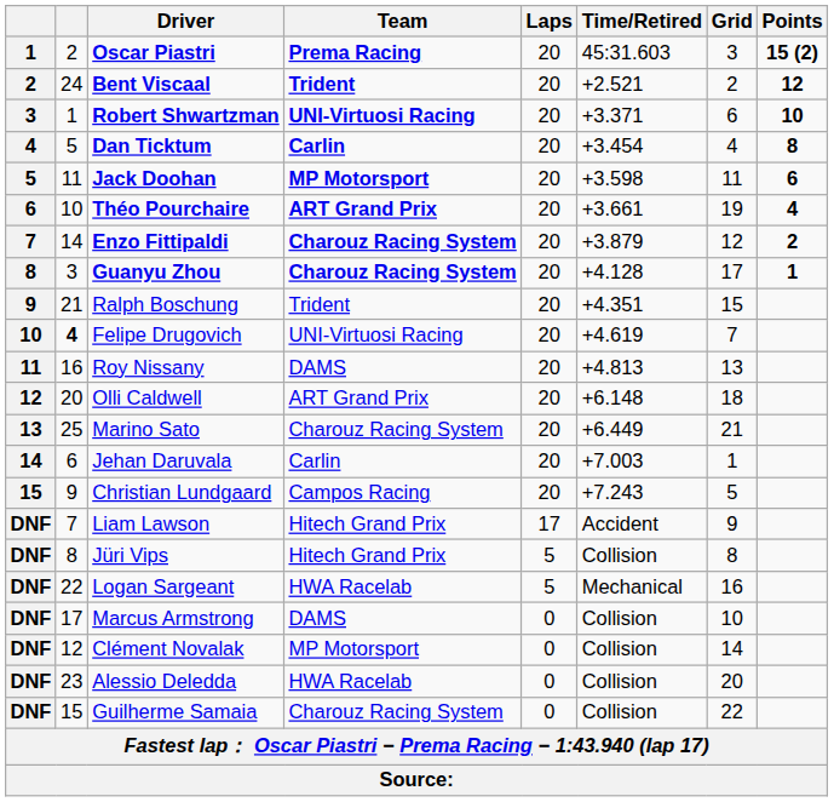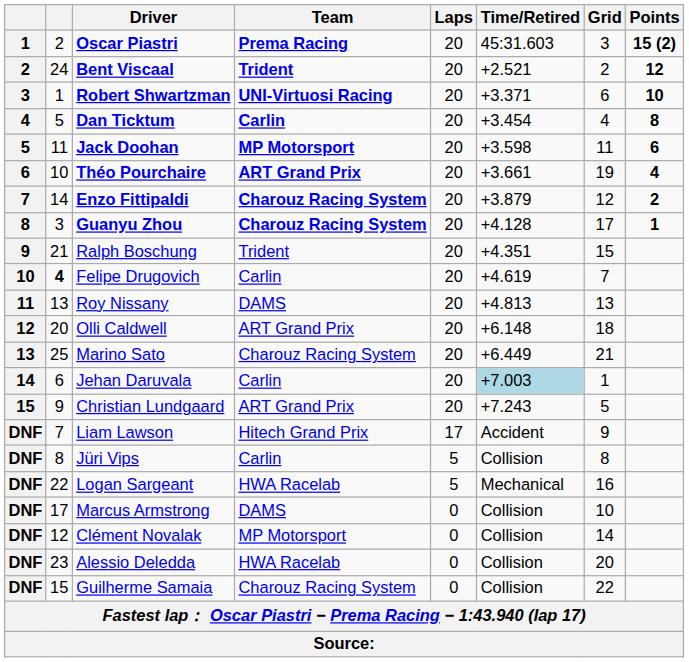 <table class="wikitable" style="font-size: 85%;">
 <tr>
 <th></th>
 <th></th>
 <th>Driver</th>
 <th>Team</th>
 <th>Laps</th>
 <th>Time/Retired</th>
 <th>Grid</th>
 <th>Points</th>
 </tr>
 <tr>
 <th>1</th>
 <td align="center">2</td>
 <td><strong> <a href='#'>Oscar Piastri</a></strong></td>
 <td><a href='#'><strong>Prema Racing</strong></a></td>
 <td align="center">20</td>
 <td>45:31.603</td>
 <td align="center">3</td>
 <td align="center"><strong>15 (2)</strong></td>
 </tr>
 <tr>
 <th>2</th>
 <td align="center">24</td>
 <td><strong> <a href='#'>Bent Viscaal</a></strong></td>
 <td><a href='#'><strong>Trident</strong></a></td>
 <td align="center">20</td>
 <td>+2.521</td>
 <td align="center">2</td>
 <td align="center"><strong>12</strong></td>
 </tr>
 <tr>
 <th>3</th>
 <td align="center">1</td>
 <td><strong> <a href='#'>Robert Shwartzman</a></strong></td>
 <td><a href='#'><strong>UNI-Virtuosi Racing</strong></a></td>
 <td align="center">20</td>
 <td>+3.371</td>
 <td align="center">6</td>
 <td align="center"><strong>10</strong></td>
 </tr>
 <tr>
 <th>4</th>
 <td align="center">5</td>
 <td><strong> <a href='#'>Dan Ticktum</a></strong></td>
 <td><a href='#'><strong>Carlin</strong></a></td>
 <td align="center">20</td>
 <td>+3.454</td>
 <td align="center">4</td>
 <td align="center"><strong>8</strong></td>
 </tr>
 <tr>
 <th>5</th>
 <td align="center">11</td>
 <td><strong> <a href='#'>Jack Doohan</a></strong></td>
 <td><strong><a href='#'>MP Motorsport</a></strong></td>
 <td align="center">20</td>
 <td>+3.598</td>
 <td align="center">11</td>
 <td align="center"><strong>6</strong></td>
 </tr>
 <tr>
 <th>6</th>
 <td align="center">10</td>
 <td><strong> <a href='#'>Théo Pourchaire</a></strong></td>
 <td><strong><a href='#'>ART Grand Prix</a></strong></td>
 <td align="center">20</td>
 <td>+3.661</td>
 <td align="center">19</td>
 <td align="center"><strong>4</strong></td>
 </tr>
 <tr>
 <th>7</th>
 <td align="center">14</td>
 <td><strong> <a href='#'>Enzo Fittipaldi</a></strong></td>
 <td><strong><a href='#'>Charouz Racing System</a></strong></td>
 <td align="center">20</td>
 <td>+3.879</td>
 <td align="center">12</td>
 <td align="center"><strong>2</strong></td>
 </tr>
 <tr>
 <th>8</th>
 <td align="center">3</td>
 <td><strong> <a href='#'>Guanyu Zhou</a></strong></td>
 <td><strong><a href='#'>Charouz Racing System</a></strong></td>
 <td align="center">20</td>
 <td>+4.128</td>
 <td align="center">17</td>
 <td align="center"><strong>1</strong></td>
 </tr>
 <tr>
 <th>9</th>
 <td align="center">21</td>
 <td> <a href='#'>Ralph Boschung</a></td>
 <td><a href='#'>Trident</a></td>
 <td align="center">20</td>
 <td>+4.351</td>
 <td align="center">15</td>
 <td align="center"></td>
 </tr>
 <tr>
 <th>10</th>
 <td align="center"><strong>4</strong></td>
 <td> <a href='#'>Felipe Drugovich</a></td>
-<td><a href='#'>UNI-Virtuosi Racing</a></td>
+<td><a href='#'>Carlin</a></td>
 <td align="center">20</td>
 <td>+4.619</td>
 <td align="center">7</td>
 <td align="center"></td>
 </tr>
 <tr>
 <th>11</th>
-<td align="center">16</td>
+<td align="center">13</td>
 <td> <a href='#'>Roy Nissany</a></td>
 <td><a href='#'>DAMS</a></td>
 <td align="center">20</td>
 <td>+4.813</td>
 <td align="center">13</td>
 <td align="center"></td>
 </tr>
 <tr>
 <th>12</th>
 <td align="center">20</td>
 <td> <a href='#'>Olli Caldwell</a></td>
 <td><a href='#'>ART Grand Prix</a></td>
 <td align="center">20</td>
 <td>+6.148</td>
 <td align="center">18</td>
 <td align="center"></td>
 </tr>
 <tr>
 <th>13</th>
 <td align="center">25</td>
 <td> <a href='#'>Marino Sato</a></td>
 <td><a href='#'>Charouz Racing System</a></td>
 <td align="center">20</td>
 <td>+6.449</td>
 <td align="center">21</td>
 <td align="center"></td>
 </tr>
 <tr>
 <th>14</th>
 <td align="center">6</td>
 <td> <a href='#'>Jehan Daruvala</a></td>
 <td><a href='#'>Carlin</a></td>
 <td align="center">20</td>
-<td>+7.003</td>
+<td style="background: lightblue;">+7.003</td>
 <td align="center">1</td>
 <td align="center"></td>
 </tr>
 <tr>
 <th>15</th>
 <td align="center">9</td>
 <td> <a href='#'>Christian Lundgaard</a></td>
-<td><a href='#'>Campos Racing</a></td>
+<td><a href='#'>ART Grand Prix</a></td>
 <td align="center">20</td>
 <td>+7.243</td>
 <td align="center">5</td>
 <td align="center"></td>
 </tr>
 <tr>
 <th>DNF</th>
 <td align="center">7</td>
 <td> <a href='#'>Liam Lawson</a></td>
 <td><a href='#'>Hitech Grand Prix</a></td>
 <td align="center">17</td>
 <td>Accident</td>
 <td align="center">9</td>
 <td align="center"></td>
 </tr>
 <tr>
 <th>DNF</th>
 <td align="center">8</td>
 <td> <a href='#'>Jüri Vips</a></td>
-<td><a href='#'>Hitech Grand Prix</a></td>
+<td><a href='#'>Carlin</a></td>
 <td align="center">5</td>
 <td>Collision</td>
 <td align="center">8</td>
 <td align="center"></td>
 </tr>
 <tr>
 <th>DNF</th>
 <td align="center">22</td>
 <td> <a href='#'>Logan Sargeant</a></td>
 <td><a href='#'>HWA Racelab</a></td>
 <td align="center">5</td>
 <td>Mechanical</td>
 <td align="center">16</td>
 <td align="center"></td>
 </tr>
 <tr>
 <th>DNF</th>
 <td align="center">17</td>
 <td> <a href='#'>Marcus Armstrong</a></td>
 <td><a href='#'>DAMS</a></td>
 <td align="center">0</td>
 <td>Collision</td>
 <td align="center">10</td>
 <td align="center"></td>
 </tr>
 <tr>
 <th>DNF</th>
 <td align="center">12</td>
 <td> <a href='#'>Clément Novalak</a></td>
 <td><a href='#'>MP Motorsport</a></td>
 <td align="center">0</td>
 <td>Collision</td>
 <td align="center">14</td>
 <td align="center"></td>
 </tr>
 <tr>
 <th>DNF</th>
 <td align="center">23</td>
 <td> <a href='#'>Alessio Deledda</a></td>
 <td><a href='#'>HWA Racelab</a></td>
 <td align="center">0</td>
 <td>Collision</td>
 <td align="center">20</td>
 <td align="center"></td>
 </tr>
 <tr>
 <th>DNF</th>
 <td align="center">15</td>
 <td> <a href='#'>Guilherme Samaia</a></td>
 <td><a href='#'>Charouz Racing System</a></td>
 <td align="center">0</td>
 <td>Collision</td>
 <td align="center">22</td>
 <td align="center"></td>
 </tr>
 <tr>
 <th colspan="8" align="center"><em>Fastest lap：<strong> <a href='#'>Oscar Piastri</a></strong> − <a href='#'>Prema Racing</a> − 1:43.940 (lap 17)</em></th>
 </tr>
 <tr>
 <th colspan="8">Source:</th>
 </tr>
 </table>
